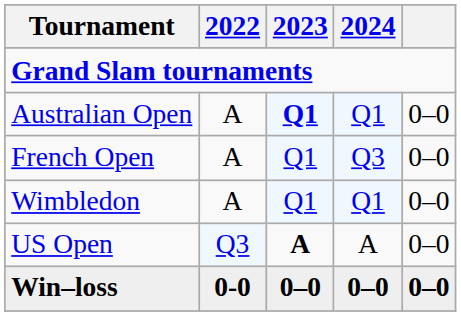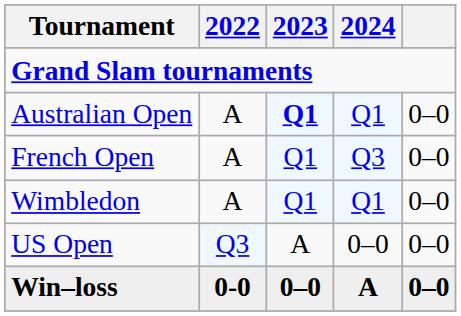 <table class="wikitable" style=text-align:center>
 <tr>
 <th>Tournament</th>
 <th><a href='#'>2022</a></th>
 <th><a href='#'>2023</a></th>
 <th><a href='#'>2024</a></th>
 <th></th>
 </tr>
 <tr>
 <td colspan="10" align="left"><strong><a href='#'>Grand Slam tournaments</a></strong></td>
 </tr>
 <tr>
 <td align=left><a href='#'>Australian Open</a></td>
 <td>A</td>
 <td bgcolor=f0f8ff><strong><a href='#'>Q1</a></strong></td>
 <td bgcolor=f0f8ff><a href='#'>Q1</a></td>
 <td>0–0</td>
 </tr>
 <tr>
 <td align=left><a href='#'>French Open</a></td>
 <td>A</td>
 <td bgcolor=f0f8ff><a href='#'>Q1</a></td>
 <td bgcolor=f0f8ff><a href='#'>Q3</a></td>
 <td>0–0</td>
 </tr>
 <tr>
 <td align=left><a href='#'>Wimbledon</a></td>
 <td>A</td>
 <td bgcolor=f0f8ff><a href='#'>Q1</a></td>
 <td bgcolor=f0f8ff><a href='#'>Q1</a></td>
 <td>0–0</td>
 </tr>
 <tr>
 <td align=left><a href='#'>US Open</a></td>
 <td bgcolor=f0f8ff><a href='#'>Q3</a></td>
-<td><strong>A</strong></td>
 <td>A</td>
+<td>0–0</td>
 <td>0–0</td>
 </tr>
 <tr style=background:#efefef;font-weight:bold>
 <td align=left>Win–loss</td>
 <td>0-0</td>
 <td>0–0</td>
-<td>0–0</td>
+<td>A</td>
 <td>0–0</td>
 </tr>
 </table>
